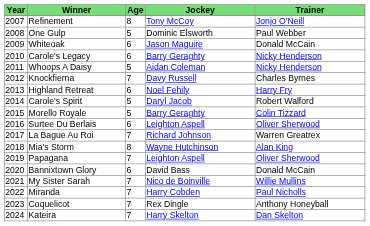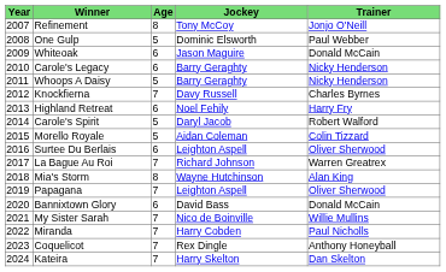 <table class = "sortable" | border="1" style="border-collapse: collapse; font-size:90%">
 <tr bgcolor="#77dd77" align="center">
 <th style="width:36px"><strong>Year</strong></th>
 <th style="width:160px"><strong>Winner</strong></th>
 <th style="width:30px"><strong>Age</strong></th>
 <th style="width:180px"><strong>Jockey</strong></th>
 <th style="width:180px"><strong>Trainer</strong></th>
 </tr>
 <tr>
 <td>2007</td>
 <td>Refinement</td>
 <td>8</td>
 <td><a href='#'>Tony McCoy</a></td>
 <td><a href='#'>Jonjo O'Neill</a></td>
 </tr>
 <tr>
 <td>2008</td>
 <td>One Gulp</td>
 <td>5</td>
 <td>Dominic Elsworth</td>
 <td>Paul Webber</td>
 </tr>
 <tr>
 <td>2009</td>
 <td>Whiteoak</td>
 <td>6</td>
 <td><a href='#'>Jason Maguire</a></td>
 <td>Donald McCain</td>
 </tr>
 <tr>
 <td>2010</td>
 <td>Carole's Legacy</td>
 <td>6</td>
 <td><a href='#'>Barry Geraghty</a></td>
 <td><a href='#'>Nicky Henderson</a></td>
 </tr>
 <tr>
 <td>2011</td>
 <td>Whoops A Daisy</td>
 <td>5</td>
-<td><a href='#'>Aidan Coleman</a></td>
+<td><a href='#'>Barry Geraghty</a></td>
 <td><a href='#'>Nicky Henderson</a></td>
 </tr>
 <tr>
 <td>2012</td>
 <td>Knockfierna</td>
 <td>7</td>
 <td><a href='#'>Davy Russell</a></td>
 <td>Charles Byrnes</td>
 </tr>
 <tr>
 <td>2013</td>
 <td>Highland Retreat</td>
 <td>6</td>
 <td><a href='#'>Noel Fehily</a></td>
 <td><a href='#'>Harry Fry</a></td>
 </tr>
 <tr>
 <td>2014</td>
 <td>Carole's Spirit</td>
 <td>5</td>
 <td><a href='#'>Daryl Jacob</a></td>
 <td>Robert Walford</td>
 </tr>
 <tr>
 <td>2015</td>
 <td>Morello Royale</td>
 <td>5</td>
-<td><a href='#'>Barry Geraghty</a></td>
+<td><a href='#'>Aidan Coleman</a></td>
 <td><a href='#'>Colin Tizzard</a></td>
 </tr>
 <tr>
 <td>2016</td>
 <td>Surtee Du Berlais</td>
 <td>6</td>
 <td><a href='#'>Leighton Aspell</a></td>
 <td><a href='#'>Oliver Sherwood</a></td>
 </tr>
 <tr>
 <td>2017</td>
 <td>La Bague Au Roi</td>
 <td>7</td>
 <td><a href='#'>Richard Johnson</a></td>
 <td>Warren Greatrex</td>
 </tr>
 <tr>
 <td>2018</td>
 <td>Mia's Storm</td>
 <td>8</td>
 <td><a href='#'>Wayne Hutchinson</a></td>
 <td><a href='#'>Alan King</a></td>
 </tr>
 <tr>
 <td>2019</td>
 <td>Papagana</td>
 <td>7</td>
 <td><a href='#'>Leighton Aspell</a></td>
 <td><a href='#'>Oliver Sherwood</a></td>
 </tr>
 <tr>
 <td>2020</td>
 <td>Bannixtown Glory</td>
 <td>6</td>
 <td>David Bass</td>
 <td>Donald McCain</td>
 </tr>
 <tr>
 <td>2021</td>
 <td>My Sister Sarah</td>
 <td>7</td>
 <td><a href='#'>Nico de Boinville</a></td>
 <td><a href='#'>Willie Mullins</a></td>
 </tr>
 <tr>
 <td>2022</td>
 <td>Miranda</td>
 <td>7</td>
 <td><a href='#'>Harry Cobden</a></td>
 <td><a href='#'>Paul Nicholls</a></td>
 </tr>
 <tr>
 <td>2023</td>
 <td>Coquelicot</td>
 <td>7</td>
 <td>Rex Dingle</td>
 <td>Anthony Honeyball</td>
 </tr>
 <tr>
 <td>2024</td>
 <td>Kateira</td>
 <td>7</td>
 <td><a href='#'>Harry Skelton</a></td>
 <td><a href='#'>Dan Skelton</a></td>
 </tr>
 </table>
